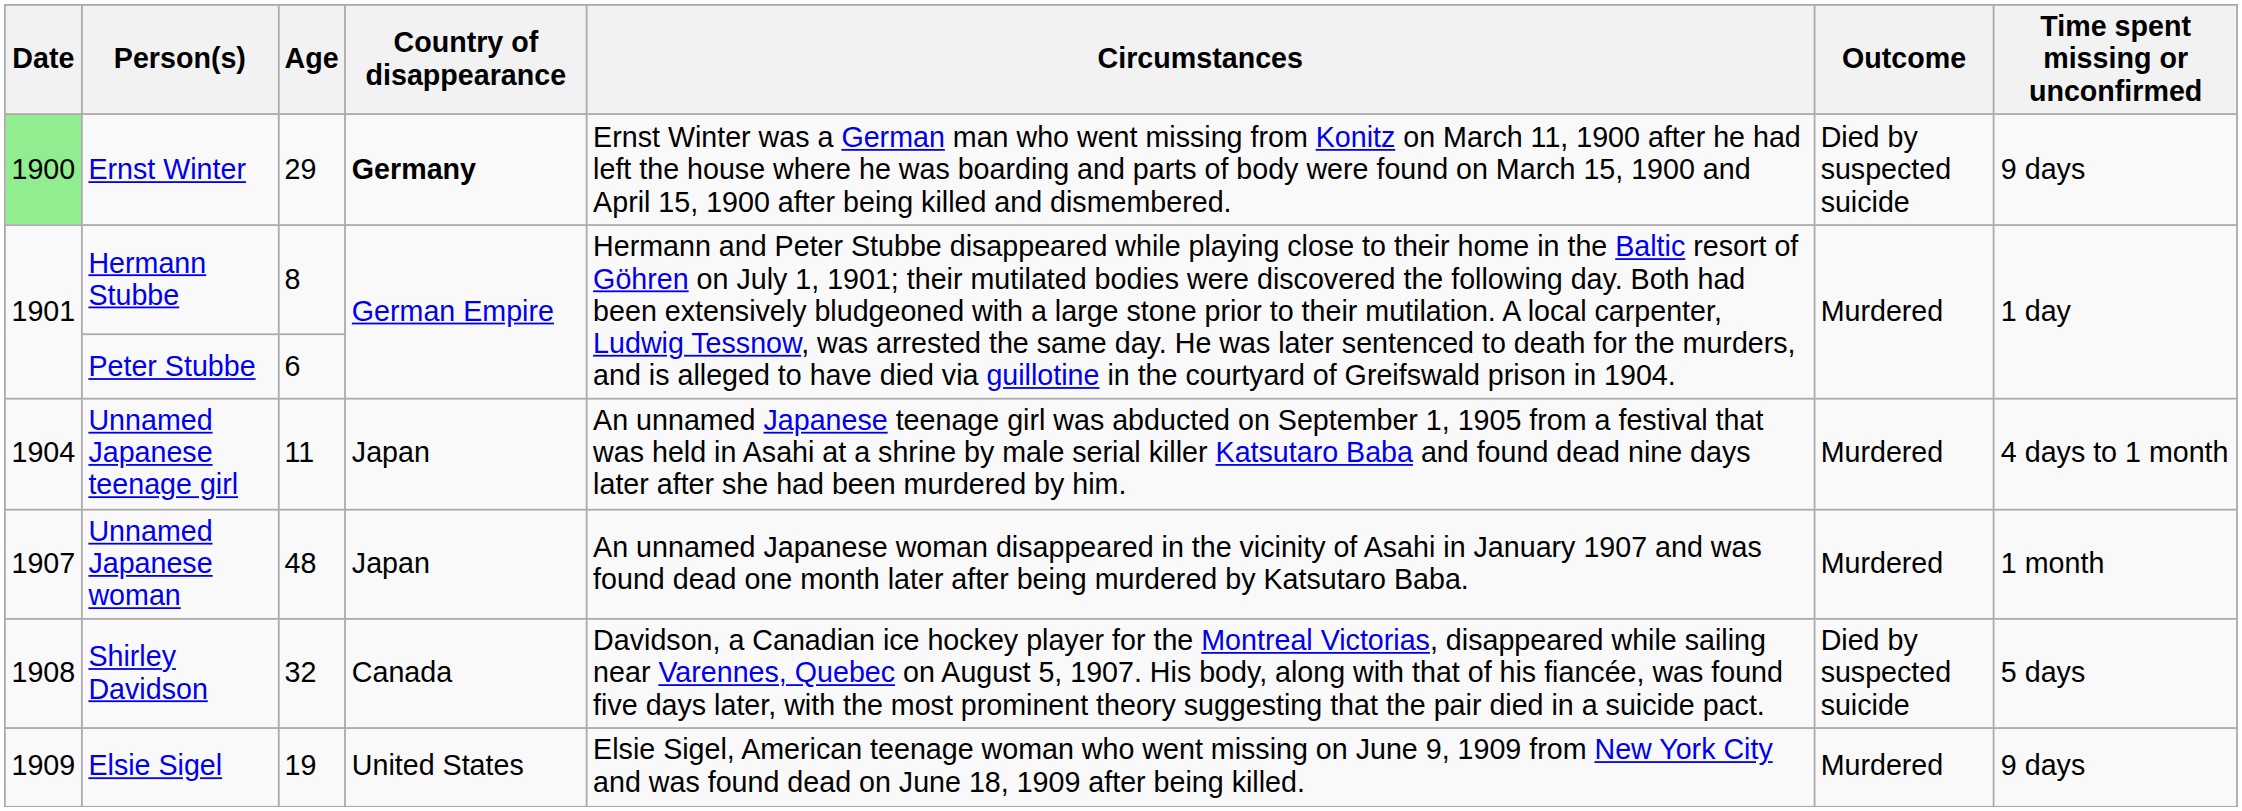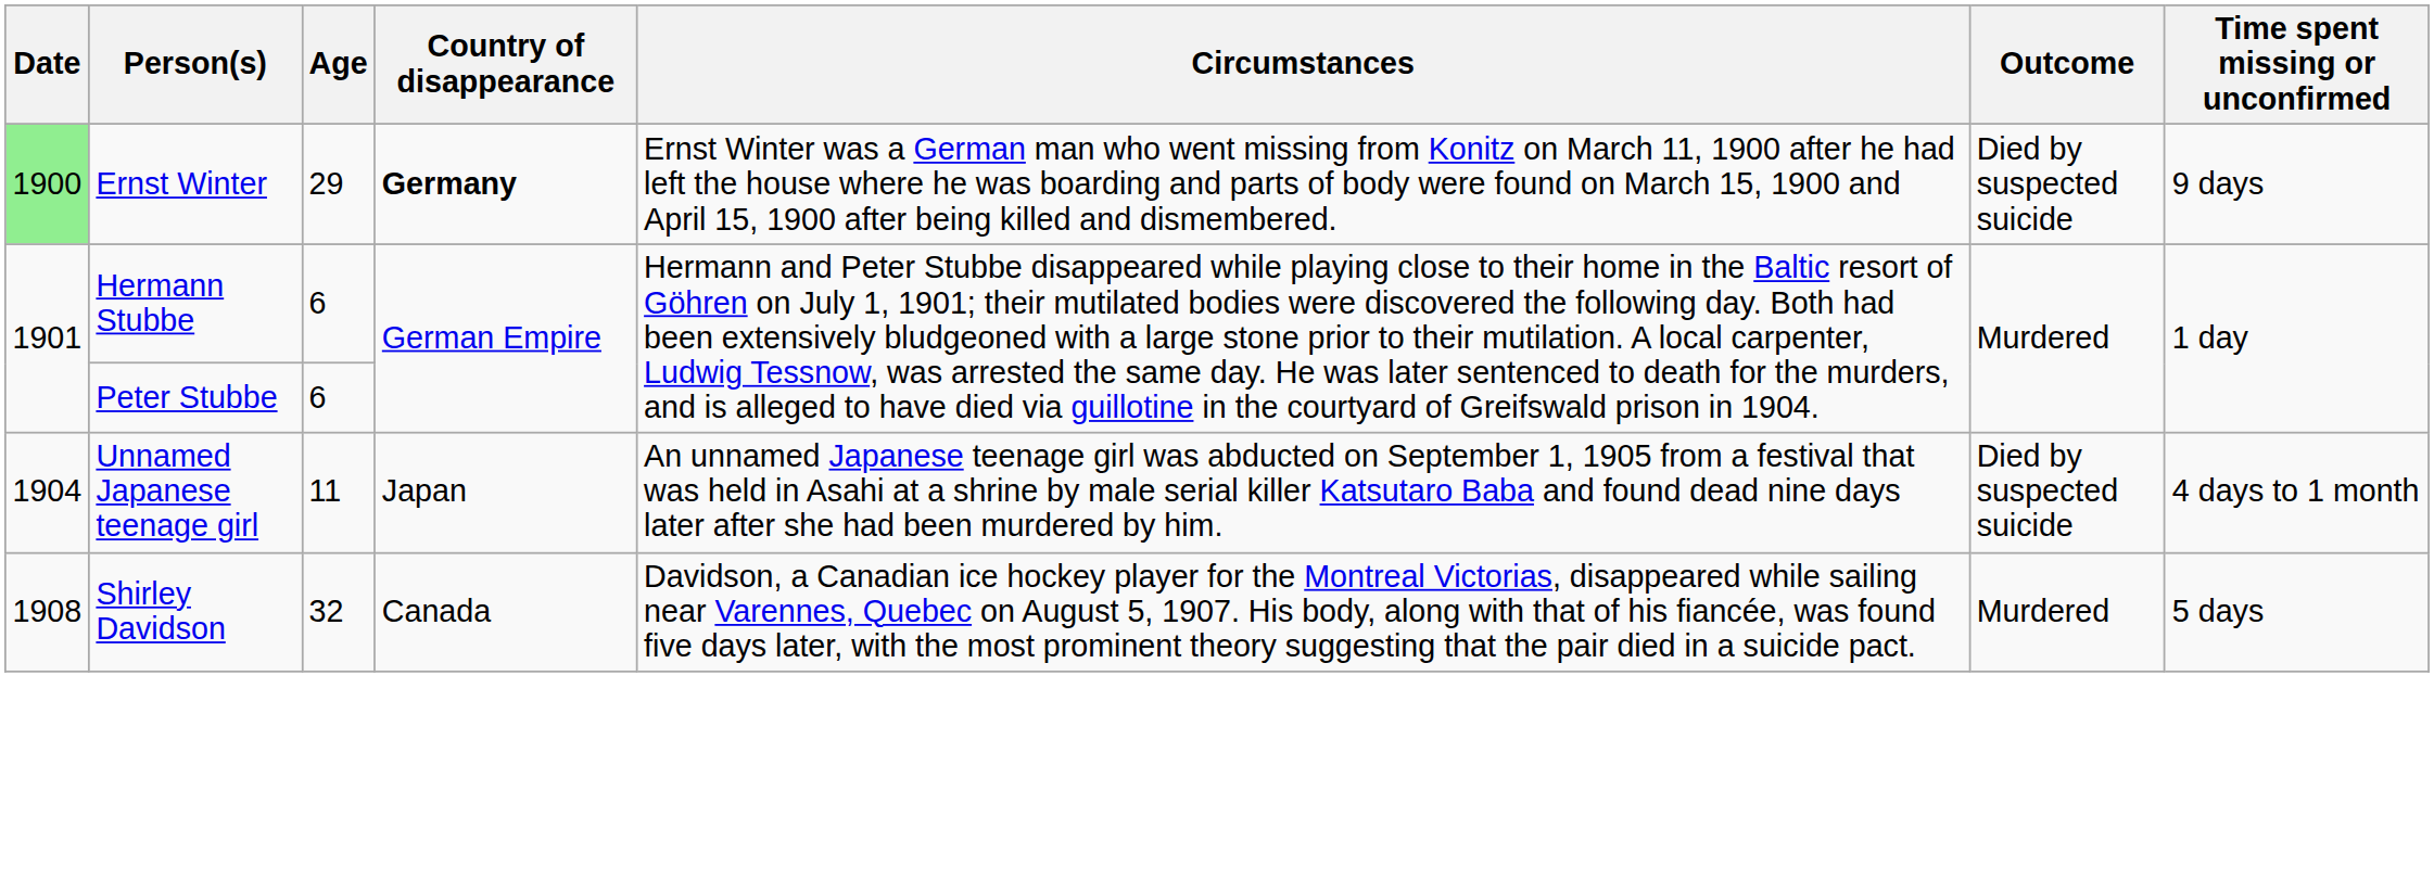 <table class="wikitable sortable zebra">
 <tr>
 <th data-sort-type="isoDate">Date</th>
 <th data-sort-type="text">Person(s)</th>
 <th data-sort-type="text">Age</th>
 <th>Country of disappearance</th>
 <th class="unsortable">Circumstances</th>
 <th data-sort-type="text">Outcome</th>
 <th data-sort-type="value">Time spent missing or unconfirmed</th>
 </tr>
 <tr>
 <td style="background: lightgreen;">1900</td>
 <td><a href='#'>Ernst Winter</a></td>
 <td>29</td>
 <td><strong>Germany</strong></td>
 <td>Ernst Winter was a <a href='#'>German</a> man who went missing from <a href='#'>Konitz</a> on March 11, 1900 after he had left the house where he was boarding and parts of body were found on March 15, 1900 and April 15, 1900 after being killed and dismembered.</td>
 <td>Died by suspected suicide</td>
 <td>9 days</td>
 </tr>
 <tr>
 <td rowspan="2">1901</td>
 <td><a href='#'>Hermann Stubbe</a></td>
-<td>8</td>
+<td>6</td>
 <td rowspan="2"><a href='#'>German Empire</a></td>
 <td rowspan="2">Hermann and Peter Stubbe disappeared while playing close to their home in the <a href='#'>Baltic</a> resort of <a href='#'>Göhren</a> on July 1, 1901; their mutilated bodies were discovered the following day. Both had been extensively bludgeoned with a large stone prior to their mutilation. A local carpenter, <a href='#'>Ludwig Tessnow</a>, was arrested the same day. He was later sentenced to death for the murders, and is alleged to have died via <a href='#'>guillotine</a> in the courtyard of Greifswald prison in 1904.</td>
 <td rowspan="2">Murdered</td>
 <td rowspan="2">1 day</td>
 </tr>
 <tr>
 <td><a href='#'>Peter Stubbe</a></td>
 <td>6</td>
 </tr>
 <tr>
 <td>1904</td>
 <td><a href='#'>Unnamed Japanese teenage girl</a></td>
 <td>11</td>
 <td>Japan</td>
 <td>An unnamed <a href='#'>Japanese</a> teenage girl was abducted on September 1, 1905 from a festival that was held in Asahi at a shrine by male serial killer <a href='#'>Katsutaro Baba</a> and found dead nine days later after she had been murdered by him.</td>
-<td>Murdered</td>
+<td>Died by suspected suicide</td>
 <td>4 days to 1 month</td>
-</tr>
-<tr>
-<td>1907</td>
-<td><a href='#'>Unnamed Japanese woman</a></td>
-<td>48</td>
-<td>Japan</td>
-<td>An unnamed Japanese woman disappeared in the vicinity of Asahi in January 1907 and was found dead one month later after being murdered by Katsutaro Baba.</td>
-<td>Murdered</td>
-<td>1 month</td>
 </tr>
 <tr>
 <td>1908</td>
 <td><a href='#'>Shirley Davidson</a></td>
 <td>32</td>
 <td>Canada</td>
 <td>Davidson, a Canadian ice hockey player for the <a href='#'>Montreal Victorias</a>, disappeared while sailing near <a href='#'>Varennes, Quebec</a> on August 5, 1907. His body, along with that of his fiancée, was found five days later, with the most prominent theory suggesting that the pair died in a suicide pact.</td>
-<td>Died by suspected suicide</td>
+<td>Murdered</td>
 <td>5 days</td>
 </tr>
-<tr>
-<td>1909</td>
-<td><a href='#'>Elsie Sigel</a></td>
-<td>19</td>
-<td>United States</td>
-<td>Elsie Sigel, American teenage woman who went missing on June 9, 1909 from <a href='#'>New York City</a> and was found dead on June 18, 1909 after being killed.</td>
-<td>Murdered</td>
-<td>9 days</td>
-</tr>
 </table>
